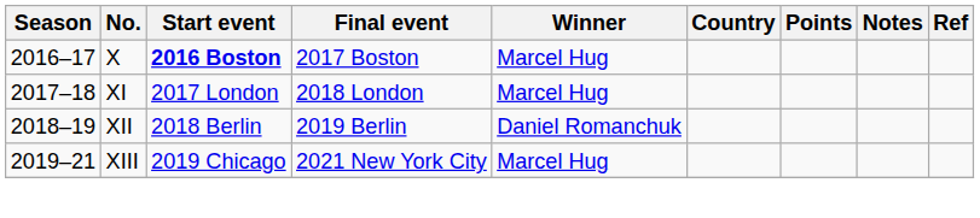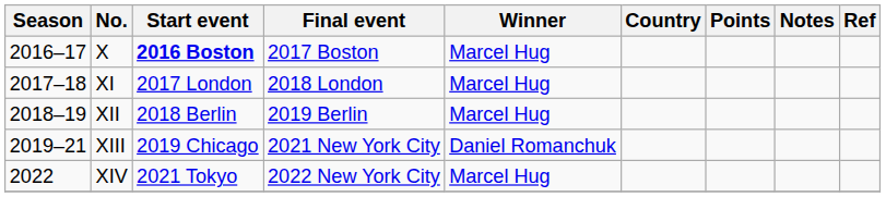 <table class="wikitable sortable" style="font-size:95%;">
 <tr>
 <th>Season</th>
 <th>No.</th>
 <th>Start event</th>
 <th>Final event</th>
 <th>Winner</th>
 <th>Country</th>
 <th>Points</th>
 <th>Notes</th>
 <th class="unsortable">Ref</th>
 </tr>
 <tr>
 <td>2016–17</td>
 <td>X</td>
 <td><strong><a href='#'>2016 Boston</a></strong></td>
 <td><a href='#'>2017 Boston</a></td>
 <td><a href='#'>Marcel Hug</a></td>
 <td></td>
 <td></td>
 <td></td>
 <td></td>
 </tr>
 <tr>
 <td>2017–18</td>
 <td>XI</td>
 <td><a href='#'>2017 London</a></td>
 <td><a href='#'>2018 London</a></td>
 <td><a href='#'>Marcel Hug</a> </td>
 <td></td>
 <td></td>
 <td></td>
 <td></td>
 </tr>
 <tr>
 <td>2018–19</td>
 <td>XII</td>
 <td><a href='#'>2018 Berlin</a></td>
 <td><a href='#'>2019 Berlin</a></td>
-<td><a href='#'>Daniel Romanchuk</a></td>
+<td><a href='#'>Marcel Hug</a> </td>
 <td></td>
 <td></td>
 <td></td>
 <td></td>
 </tr>
 <tr>
 <td>2019–21</td>
 <td>XIII</td>
 <td><a href='#'>2019 Chicago</a></td>
 <td><a href='#'>2021 New York City</a></td>
+<td><a href='#'>Daniel Romanchuk</a></td>
+<td></td>
+<td></td>
+<td></td>
+<td></td>
+</tr>
+<tr>
+<td>2022</td>
+<td>XIV</td>
+<td><a href='#'>2021 Tokyo</a></td>
+<td><a href='#'>2022 New York City</a></td>
 <td><a href='#'>Marcel Hug</a> </td>
 <td></td>
 <td></td>
 <td></td>
 <td></td>
 </tr>
 <tr>
 </tr>
 </table>
